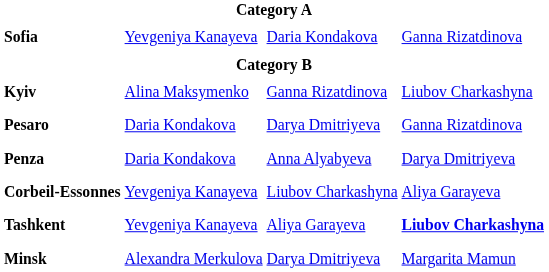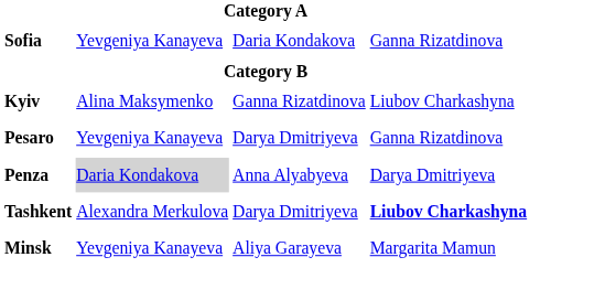 <table>
 <tr>
 <td colspan="4" style="text-align:center;"><strong>Category A</strong></td>
 </tr>
 <tr>
 <th scope=row style="text-align:left">Sofia </th>
 <td style="height:30px;"> <a href='#'>Yevgeniya Kanayeva</a></td>
 <td style="height:30px;"> <a href='#'>Daria Kondakova</a></td>
 <td style="height:30px;"> <a href='#'>Ganna Rizatdinova</a></td>
 </tr>
 <tr>
 <td colspan="4" style="text-align:center;"><strong>Category B</strong></td>
 </tr>
 <tr>
 <th scope=row style="text-align:left">Kyiv </th>
 <td style="height:30px;"> <a href='#'>Alina Maksymenko</a></td>
 <td style="height:30px;"> <a href='#'>Ganna Rizatdinova</a></td>
 <td style="height:30px;"> <a href='#'>Liubov Charkashyna</a></td>
 </tr>
 <tr>
 <th scope=row style="text-align:left">Pesaro </th>
-<td style="height:30px;"> <a href='#'>Daria Kondakova</a></td>
+<td style="height:30px;"> <a href='#'>Yevgeniya Kanayeva</a></td>
 <td style="height:30px;"> <a href='#'>Darya Dmitriyeva</a></td>
 <td style="height:30px;"> <a href='#'>Ganna Rizatdinova</a></td>
 </tr>
 <tr>
 <th scope=row style="text-align:left">Penza </th>
-<td style="height:30px;"> <a href='#'>Daria Kondakova</a></td>
+<td style="background: lightgrey; height:30px;"> <a href='#'>Daria Kondakova</a></td>
 <td style="height:30px;"> <a href='#'>Anna Alyabyeva</a></td>
 <td style="height:30px;"> <a href='#'>Darya Dmitriyeva</a></td>
 </tr>
 <tr>
-<th scope=row style="text-align:left">Corbeil-Essonnes </th>
-<td style="height:30px;"> <a href='#'>Yevgeniya Kanayeva</a></td>
-<td style="height:30px;"> <a href='#'>Liubov Charkashyna</a></td>
-<td style="height:30px;"> <a href='#'>Aliya Garayeva</a></td>
-</tr>
-<tr>
 <th scope=row style="text-align:left">Tashkent </th>
-<td style="height:30px;"> <a href='#'>Yevgeniya Kanayeva</a></td>
-<td style="height:30px;"> <a href='#'>Aliya Garayeva</a></td>
+<td style="height:30px;"> <a href='#'>Alexandra Merkulova</a></td>
+<td style="height:30px;"> <a href='#'>Darya Dmitriyeva</a></td>
 <td style="height:30px;"><strong> <a href='#'>Liubov Charkashyna</a></strong></td>
 </tr>
 <tr>
 <th scope=row style="text-align:left">Minsk </th>
-<td style="height:30px;"> <a href='#'>Alexandra Merkulova</a></td>
-<td style="height:30px;"> <a href='#'>Darya Dmitriyeva</a></td>
+<td style="height:30px;"> <a href='#'>Yevgeniya Kanayeva</a></td>
+<td style="height:30px;"> <a href='#'>Aliya Garayeva</a></td>
 <td style="height:30px;"> <a href='#'>Margarita Mamun</a></td>
 </tr>
 </table>
